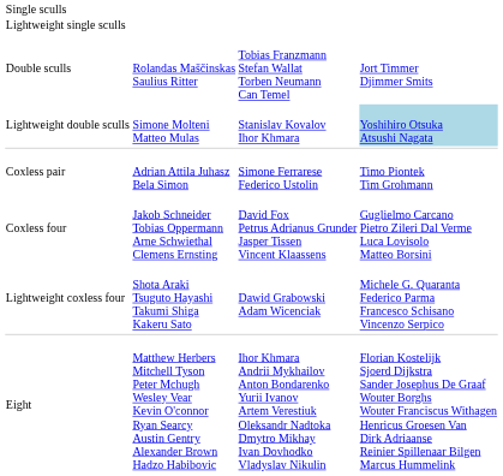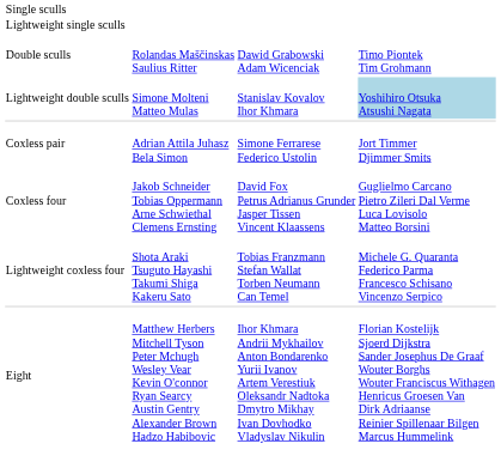 <table>
 <tr>
 <td>Single sculls<br></td>
 <td></td>
 <td></td>
 <td></td>
 </tr>
 <tr>
 <td>Lightweight single sculls<br></td>
 <td></td>
 <td></td>
 <td></td>
 </tr>
 <tr>
 <td>Double sculls<br></td>
 <td><br><a href='#'>Rolandas Maščinskas</a><br><a href='#'>Saulius Ritter</a></td>
-<td><br><a href='#'>Tobias Franzmann</a><br><a href='#'>Stefan Wallat</a><br><a href='#'>Torben Neumann</a><br><a href='#'>Can Temel</a></td>
-<td><br><a href='#'>Jort Timmer</a><br><a href='#'>Djimmer Smits</a></td>
+<td><br><a href='#'>Dawid Grabowski</a><br><a href='#'>Adam Wicenciak</a></td>
+<td><br><a href='#'>Timo Piontek</a><br><a href='#'>Tim Grohmann</a></td>
 </tr>
 <tr>
 <td>Lightweight double sculls<br></td>
 <td><br><a href='#'>Simone Molteni</a><br><a href='#'>Matteo Mulas</a></td>
 <td><br><a href='#'>Stanislav Kovalov</a><br><a href='#'>Ihor Khmara</a></td>
 <td style="background: lightblue;"><br><a href='#'>Yoshihiro Otsuka</a><br><a href='#'>Atsushi Nagata</a></td>
 </tr>
 <tr bgcolor=#DDDDDD>
 <td colspan=7></td>
 </tr>
 <tr>
 <td>Coxless pair<br></td>
 <td><br><a href='#'>Adrian Attila Juhasz</a><br><a href='#'>Bela Simon</a></td>
 <td><br><a href='#'>Simone Ferrarese</a><br><a href='#'>Federico Ustolin</a></td>
-<td><br><a href='#'>Timo Piontek</a><br><a href='#'>Tim Grohmann</a></td>
+<td><br><a href='#'>Jort Timmer</a><br><a href='#'>Djimmer Smits</a></td>
 </tr>
 <tr>
 <td>Coxless four<br></td>
 <td><br><a href='#'>Jakob Schneider</a><br><a href='#'>Tobias Oppermann</a><br><a href='#'>Arne Schwiethal</a><br><a href='#'>Clemens Ernsting</a></td>
 <td><br><a href='#'>David Fox</a><br><a href='#'>Petrus Adrianus Grunder</a><br><a href='#'>Jasper Tissen</a><br><a href='#'>Vincent Klaassens</a></td>
 <td><br><a href='#'>Guglielmo Carcano</a><br><a href='#'>Pietro Zileri Dal Verme</a><br><a href='#'>Luca Lovisolo</a><br><a href='#'>Matteo Borsini</a></td>
 </tr>
 <tr>
 <td>Lightweight coxless four<br></td>
 <td><br><a href='#'>Shota Araki</a><br><a href='#'>Tsuguto Hayashi</a><br><a href='#'>Takumi Shiga</a><br><a href='#'>Kakeru Sato</a></td>
-<td><br><a href='#'>Dawid Grabowski</a><br><a href='#'>Adam Wicenciak</a></td>
+<td><br><a href='#'>Tobias Franzmann</a><br><a href='#'>Stefan Wallat</a><br><a href='#'>Torben Neumann</a><br><a href='#'>Can Temel</a></td>
 <td><br><a href='#'>Michele G. Quaranta</a><br><a href='#'>Federico Parma</a><br><a href='#'>Francesco Schisano</a><br><a href='#'>Vincenzo Serpico</a></td>
 </tr>
 <tr bgcolor=#DDDDDD>
 <td colspan=7></td>
 </tr>
 <tr>
 <td>Eight<br></td>
 <td><br><a href='#'>Matthew Herbers</a><br><a href='#'>Mitchell Tyson</a><br><a href='#'>Peter Mchugh</a><br><a href='#'>Wesley Vear</a><br><a href='#'>Kevin O'connor</a><br><a href='#'>Ryan Searcy</a><br><a href='#'>Austin Gentry</a><br><a href='#'>Alexander Brown</a><br><a href='#'>Hadzo Habibovic</a></td>
 <td><br><a href='#'>Ihor Khmara</a><br><a href='#'>Andrii Mykhailov</a><br><a href='#'>Anton Bondarenko</a><br><a href='#'>Yurii Ivanov</a><br><a href='#'>Artem Verestiuk</a><br><a href='#'>Oleksandr Nadtoka</a><br><a href='#'>Dmytro Mikhay</a><br><a href='#'>Ivan Dovhodko</a><br><a href='#'>Vladyslav Nikulin</a></td>
 <td><br><a href='#'>Florian Kostelijk</a><br><a href='#'>Sjoerd Dijkstra</a><br><a href='#'>Sander Josephus De Graaf</a><br><a href='#'>Wouter Borghs</a><br><a href='#'>Wouter Franciscus Withagen</a><br><a href='#'>Henricus Groesen Van</a><br><a href='#'>Dirk Adriaanse</a><br><a href='#'>Reinier Spillenaar Bilgen</a><br><a href='#'>Marcus Hummelink</a></td>
 </tr>
 </table>
